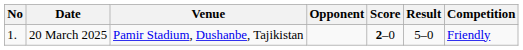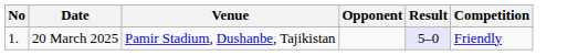 <table class="wikitable" style="font-size:100%;">
 <tr>
 <th>No</th>
 <th>Date</th>
 <th>Venue</th>
 <th>Opponent</th>
-<th>Score</th>
 <th>Result</th>
 <th>Competition</th>
 </tr>
 <tr>
 <td>1.</td>
 <td>20 March 2025</td>
 <td><a href='#'>Pamir Stadium</a>, <a href='#'>Dushanbe</a>, Tajikistan</td>
 <td></td>
-<td align=center><strong>2</strong>–0</td>
-<td align=center>5–0</td>
+<td align=center style="background: lavender;">5–0</td>
 <td><a href='#'>Friendly</a></td>
 </tr>
 </table>
